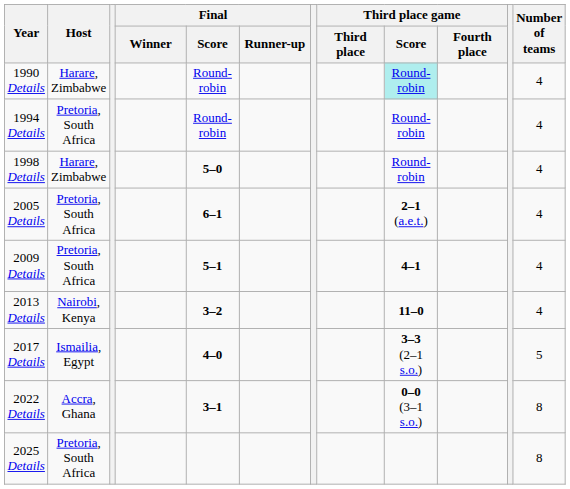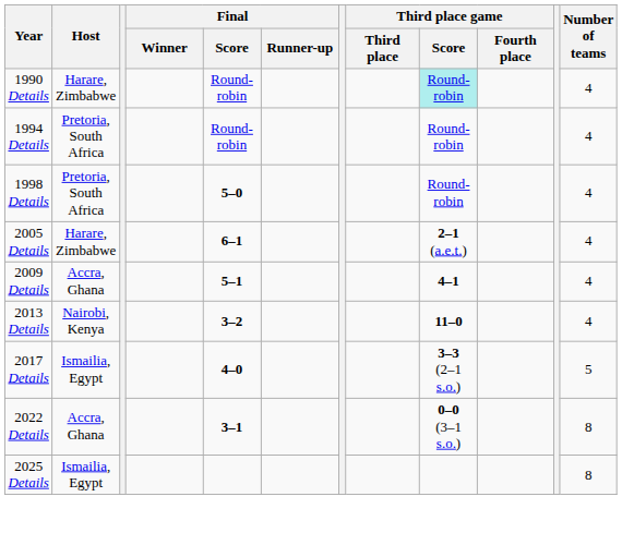 <table class="wikitable" style="text-align:center;width:100%; font-size:90%;">
 <tr>
 <th rowspan=2 width=5%>Year</th>
 <th rowspan=2 width=10%>Host</th>
 <th width=1% rowspan=11></th>
 <th colspan=3>Final</th>
 <th width=1% rowspan=11></th>
 <th colspan=3>Third place game</th>
 <th width=1% rowspan=11></th>
 <th width=4% rowspan=2>Number of teams</th>
 </tr>
 <tr>
 <th width=14%>Winner</th>
 <th width=10%>Score</th>
 <th width=14%>Runner-up</th>
 <th width=14%>Third place</th>
 <th width=10%>Score</th>
 <th width=14%>Fourth place</th>
 </tr>
 <tr>
 <td>1990<br><em><a href='#'>Details</a></em></td>
 <td><a href='#'>Harare</a>, Zimbabwe</td>
 <td><strong></strong></td>
 <td><a href='#'>Round-robin</a></td>
 <td></td>
 <td></td>
 <td style="background: paleturquoise;"><a href='#'>Round-robin</a></td>
 <td></td>
 <td>4</td>
 </tr>
 <tr>
 <td>1994<br><em><a href='#'>Details</a></em></td>
 <td><a href='#'>Pretoria</a>, South Africa</td>
 <td><strong></strong></td>
 <td><a href='#'>Round-robin</a></td>
 <td></td>
 <td></td>
 <td><a href='#'>Round-robin</a></td>
 <td></td>
 <td>4</td>
 </tr>
 <tr>
 <td>1998<br><em><a href='#'>Details</a></em></td>
-<td><a href='#'>Harare</a>, Zimbabwe</td>
+<td><a href='#'>Pretoria</a>, South Africa</td>
 <td><strong></strong></td>
 <td><strong>5–0</strong></td>
 <td></td>
 <td></td>
 <td><a href='#'>Round-robin</a></td>
 <td></td>
 <td>4</td>
 </tr>
 <tr>
 <td>2005<br><em><a href='#'>Details</a></em></td>
-<td><a href='#'>Pretoria</a>, South Africa</td>
+<td><a href='#'>Harare</a>, Zimbabwe</td>
 <td><strong></strong></td>
 <td><strong>6–1</strong></td>
 <td></td>
 <td></td>
 <td><strong>2–1</strong> (<a href='#'>a.e.t.</a>)</td>
 <td></td>
 <td>4</td>
 </tr>
 <tr>
 <td>2009<br><em><a href='#'>Details</a></em></td>
-<td><a href='#'>Pretoria</a>, South Africa</td>
+<td><a href='#'>Accra</a>, Ghana</td>
 <td><strong></strong></td>
 <td><strong>5–1</strong></td>
 <td></td>
 <td></td>
 <td><strong>4–1</strong></td>
 <td></td>
 <td>4</td>
 </tr>
 <tr>
 <td>2013<br><em><a href='#'>Details</a></em></td>
 <td><a href='#'>Nairobi</a>, Kenya</td>
 <td><strong></strong></td>
 <td><strong>3–2</strong></td>
 <td></td>
 <td></td>
 <td><strong>11–0</strong></td>
 <td></td>
 <td>4</td>
 </tr>
 <tr>
 <td>2017<br><em><a href='#'>Details</a></em></td>
 <td><a href='#'>Ismailia</a>, Egypt</td>
 <td><strong></strong></td>
 <td><strong>4–0</strong></td>
 <td></td>
 <td></td>
 <td><strong>3–3</strong><br>(2–1 <a href='#'>s.o.</a>)</td>
 <td></td>
 <td>5</td>
 </tr>
 <tr>
 <td>2022<br><em><a href='#'>Details</a></em></td>
 <td><a href='#'>Accra</a>, Ghana</td>
 <td><strong></strong></td>
 <td><strong>3–1</strong></td>
 <td></td>
 <td></td>
 <td><strong>0–0</strong><br>(3–1 <a href='#'>s.o.</a>)</td>
 <td></td>
 <td>8</td>
 </tr>
 <tr>
 <td>2025<br><em><a href='#'>Details</a></em></td>
-<td><a href='#'>Pretoria</a>, South Africa</td>
+<td><a href='#'>Ismailia</a>, Egypt</td>
 <td></td>
 <td></td>
 <td></td>
 <td></td>
 <td></td>
 <td></td>
 <td>8</td>
 </tr>
 </table>
